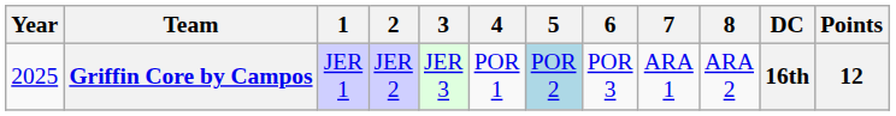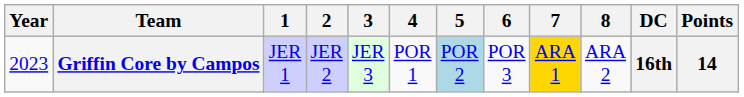 <table class="wikitable" style="text-align:center; font-size:85%;">
 <tr>
 <th>Year</th>
 <th>Team</th>
 <th>1</th>
 <th>2</th>
 <th>3</th>
 <th>4</th>
 <th>5</th>
 <th>6</th>
 <th>7</th>
 <th>8</th>
 <th>DC</th>
 <th>Points</th>
 </tr>
 <tr>
-<td><a href='#'>2025</a></td>
+<td><a href='#'>2023</a></td>
 <th><a href='#'>Griffin Core by Campos</a></th>
 <td style="background:#CFCFFF;"><a href='#'>JER<br>1</a><br></td>
 <td style="background:#CFCFFF;"><a href='#'>JER<br>2</a><br></td>
 <td style="background:#DFFFDF;"><a href='#'>JER<br>3</a><br></td>
 <td><a href='#'>POR<br>1</a></td>
 <td style="background: lightblue;"><a href='#'>POR<br>2</a></td>
 <td><a href='#'>POR<br>3</a></td>
-<td><a href='#'>ARA<br>1</a></td>
+<td style="background: gold;"><a href='#'>ARA<br>1</a></td>
 <td><a href='#'>ARA<br>2</a></td>
 <th>16th</th>
-<th>12</th>
+<th>14</th>
 </tr>
 </table>
